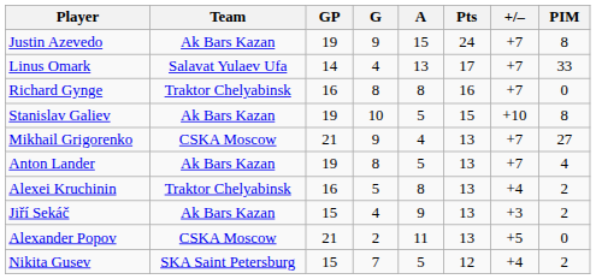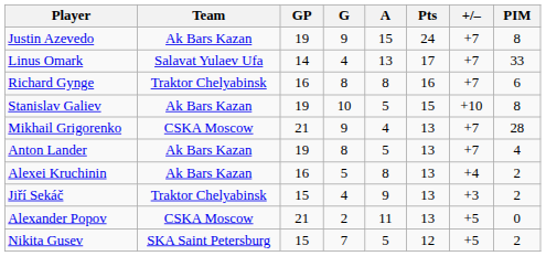 <table class="wikitable sortable">
 <tr>
 <th style="width: 12em;">Player</th>
 <th style="width: 13em;">Team</th>
 <th style="width: 3.5em;">GP</th>
 <th style="width: 3.5em;">G</th>
 <th style="width: 3.5em;">A</th>
 <th style="width: 3.5em;">Pts</th>
 <th style="width: 3.5em;">+/–</th>
 <th style="width: 3.5em;">PIM</th>
 </tr>
 <tr style="text-align:center;">
 <td style="text-align:left;"><a href='#'>Justin Azevedo</a></td>
 <td><a href='#'>Ak Bars Kazan</a></td>
 <td>19</td>
 <td>9</td>
 <td>15</td>
 <td>24</td>
 <td>+7</td>
 <td>8</td>
 </tr>
 <tr style="text-align:center;">
 <td style="text-align:left;"><a href='#'>Linus Omark</a></td>
 <td><a href='#'>Salavat Yulaev Ufa</a></td>
 <td>14</td>
 <td>4</td>
 <td>13</td>
 <td>17</td>
 <td>+7</td>
 <td>33</td>
 </tr>
 <tr style="text-align:center;">
 <td style="text-align:left;"><a href='#'>Richard Gynge</a></td>
 <td><a href='#'>Traktor Chelyabinsk</a></td>
 <td>16</td>
 <td>8</td>
 <td>8</td>
 <td>16</td>
 <td>+7</td>
-<td>0</td>
+<td>6</td>
 </tr>
 <tr style="text-align:center;">
 <td style="text-align:left;"><a href='#'>Stanislav Galiev</a></td>
 <td><a href='#'>Ak Bars Kazan</a></td>
 <td>19</td>
 <td>10</td>
 <td>5</td>
 <td>15</td>
 <td>+10</td>
 <td>8</td>
 </tr>
 <tr style="text-align:center;">
 <td style="text-align:left;"><a href='#'>Mikhail Grigorenko</a></td>
 <td><a href='#'>CSKA Moscow</a></td>
 <td>21</td>
 <td>9</td>
 <td>4</td>
 <td>13</td>
 <td>+7</td>
-<td>27</td>
+<td>28</td>
 </tr>
 <tr style="text-align:center;">
 <td style="text-align:left;"><a href='#'>Anton Lander</a></td>
 <td><a href='#'>Ak Bars Kazan</a></td>
 <td>19</td>
 <td>8</td>
 <td>5</td>
 <td>13</td>
 <td>+7</td>
 <td>4</td>
 </tr>
 <tr style="text-align:center;">
 <td style="text-align:left;"><a href='#'>Alexei Kruchinin</a></td>
-<td><a href='#'>Traktor Chelyabinsk</a></td>
+<td><a href='#'>Ak Bars Kazan</a></td>
 <td>16</td>
 <td>5</td>
 <td>8</td>
 <td>13</td>
 <td>+4</td>
 <td>2</td>
 </tr>
 <tr style="text-align:center;">
 <td style="text-align:left;"><a href='#'>Jiří Sekáč</a></td>
-<td><a href='#'>Ak Bars Kazan</a></td>
+<td><a href='#'>Traktor Chelyabinsk</a></td>
 <td>15</td>
 <td>4</td>
 <td>9</td>
 <td>13</td>
 <td>+3</td>
 <td>2</td>
 </tr>
 <tr style="text-align:center;">
 <td style="text-align:left;"><a href='#'>Alexander Popov</a></td>
 <td><a href='#'>CSKA Moscow</a></td>
 <td>21</td>
 <td>2</td>
 <td>11</td>
 <td>13</td>
 <td>+5</td>
 <td>0</td>
 </tr>
 <tr style="text-align:center;">
 <td style="text-align:left;"><a href='#'>Nikita Gusev</a></td>
 <td><a href='#'>SKA Saint Petersburg</a></td>
 <td>15</td>
 <td>7</td>
 <td>5</td>
 <td>12</td>
-<td>+4</td>
+<td>+5</td>
 <td>2</td>
 </tr>
 </table>
